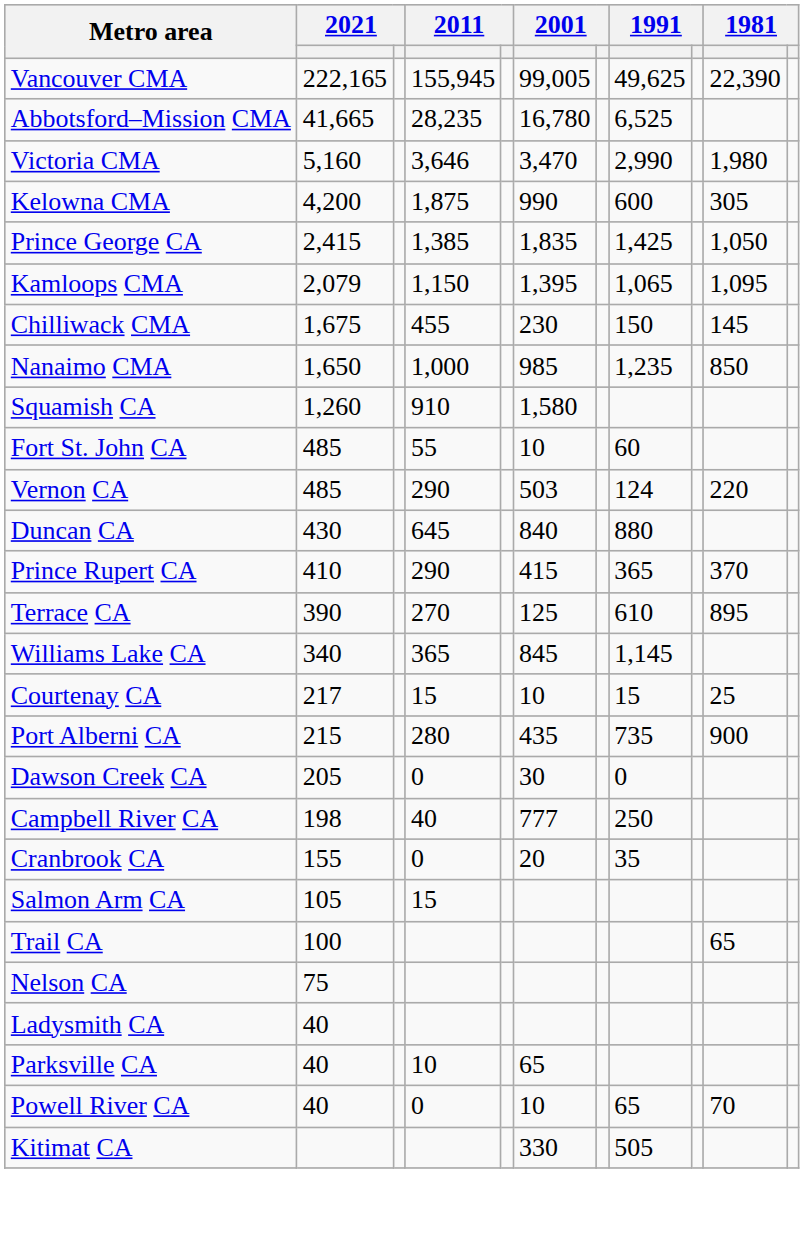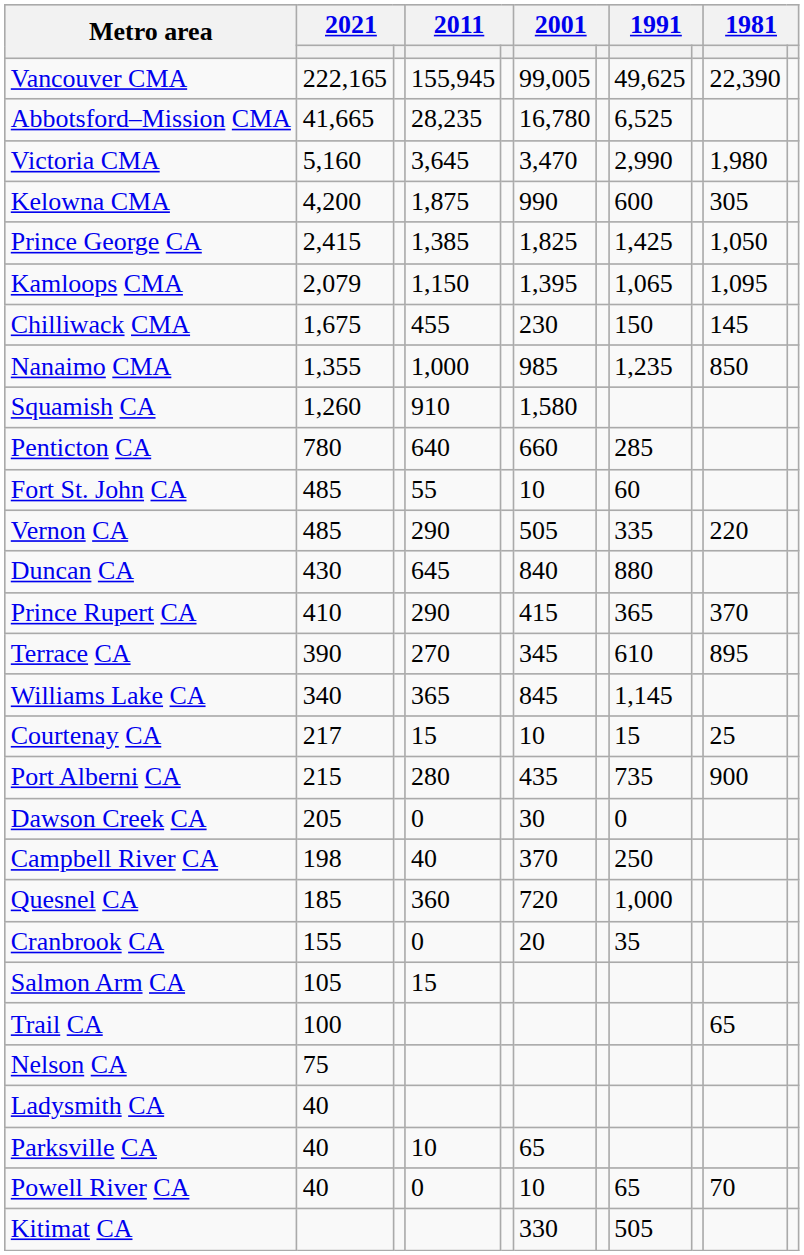 <table class="wikitable sortable">
 <tr>
 <th rowspan="2">Metro area</th>
 <th colspan="2"><a href='#'>2021</a></th>
 <th colspan="2"><a href='#'>2011</a></th>
 <th colspan="2"><a href='#'>2001</a></th>
 <th colspan="2"><a href='#'>1991</a></th>
 <th colspan="2"><a href='#'>1981</a></th>
 </tr>
 <tr>
 <th><a href='#'></a></th>
 <th></th>
 <th></th>
 <th></th>
 <th></th>
 <th></th>
 <th></th>
 <th></th>
 <th></th>
 <th></th>
 </tr>
 <tr>
 <td><a href='#'>Vancouver CMA</a></td>
 <td>222,165</td>
 <td></td>
 <td>155,945</td>
 <td></td>
 <td>99,005</td>
 <td></td>
 <td>49,625</td>
 <td></td>
 <td>22,390</td>
 <td></td>
 </tr>
 <tr>
 <td><a href='#'>Abbotsford–Mission</a> <a href='#'>CMA</a></td>
 <td>41,665</td>
 <td></td>
 <td>28,235</td>
 <td></td>
 <td>16,780</td>
 <td></td>
 <td>6,525</td>
 <td></td>
 <td></td>
 <td></td>
 </tr>
 <tr>
 <td><a href='#'>Victoria CMA</a></td>
 <td>5,160</td>
 <td></td>
-<td>3,646</td>
+<td>3,645</td>
 <td></td>
 <td>3,470</td>
 <td></td>
 <td>2,990</td>
 <td></td>
 <td>1,980</td>
 <td></td>
 </tr>
 <tr>
 <td><a href='#'>Kelowna CMA</a></td>
 <td>4,200</td>
 <td></td>
 <td>1,875</td>
 <td></td>
 <td>990</td>
 <td></td>
 <td>600</td>
 <td></td>
 <td>305</td>
 <td></td>
 </tr>
 <tr>
 <td><a href='#'>Prince George</a> <a href='#'>CA</a></td>
 <td>2,415</td>
 <td></td>
 <td>1,385</td>
 <td></td>
-<td>1,835</td>
+<td>1,825</td>
 <td></td>
 <td>1,425</td>
 <td></td>
 <td>1,050</td>
 <td></td>
 </tr>
 <tr>
 <td><a href='#'>Kamloops</a> <a href='#'>CMA</a></td>
 <td>2,079</td>
 <td></td>
 <td>1,150</td>
 <td></td>
 <td>1,395</td>
 <td></td>
 <td>1,065</td>
 <td></td>
 <td>1,095</td>
 <td></td>
 </tr>
 <tr>
 <td><a href='#'>Chilliwack</a> <a href='#'>CMA</a></td>
 <td>1,675</td>
 <td></td>
 <td>455</td>
 <td></td>
 <td>230</td>
 <td></td>
 <td>150</td>
 <td></td>
 <td>145</td>
 <td></td>
 </tr>
 <tr>
 <td><a href='#'>Nanaimo</a> <a href='#'>CMA</a></td>
-<td>1,650</td>
+<td>1,355</td>
 <td></td>
 <td>1,000</td>
 <td></td>
 <td>985</td>
 <td></td>
 <td>1,235</td>
 <td></td>
 <td>850</td>
 <td></td>
 </tr>
 <tr>
 <td><a href='#'>Squamish</a> <a href='#'>CA</a></td>
 <td>1,260</td>
 <td></td>
 <td>910</td>
 <td></td>
 <td>1,580</td>
 <td></td>
 <td></td>
 <td></td>
 <td></td>
 <td></td>
 </tr>
 <tr>
+<td><a href='#'>Penticton</a> <a href='#'>CA</a></td>
+<td>780</td>
+<td></td>
+<td>640</td>
+<td></td>
+<td>660</td>
+<td></td>
+<td>285</td>
+<td></td>
+<td></td>
+<td></td>
+</tr>
+<tr>
 <td><a href='#'>Fort St. John</a> <a href='#'>CA</a></td>
 <td>485</td>
 <td></td>
 <td>55</td>
 <td></td>
 <td>10</td>
 <td></td>
 <td>60</td>
 <td></td>
 <td></td>
 <td></td>
 </tr>
 <tr>
 <td><a href='#'>Vernon</a> <a href='#'>CA</a></td>
 <td>485</td>
 <td></td>
 <td>290</td>
 <td></td>
-<td>503</td>
+<td>505</td>
 <td></td>
-<td>124</td>
+<td>335</td>
 <td></td>
 <td>220</td>
 <td></td>
 </tr>
 <tr>
 <td><a href='#'>Duncan</a> <a href='#'>CA</a></td>
 <td>430</td>
 <td></td>
 <td>645</td>
 <td></td>
 <td>840</td>
 <td></td>
 <td>880</td>
 <td></td>
 <td></td>
 <td></td>
 </tr>
 <tr>
 <td><a href='#'>Prince Rupert</a> <a href='#'>CA</a></td>
 <td>410</td>
 <td></td>
 <td>290</td>
 <td></td>
 <td>415</td>
 <td></td>
 <td>365</td>
 <td></td>
 <td>370</td>
 <td></td>
 </tr>
 <tr>
 <td><a href='#'>Terrace</a> <a href='#'>CA</a></td>
 <td>390</td>
 <td></td>
 <td>270</td>
 <td></td>
-<td>125</td>
+<td>345</td>
 <td></td>
 <td>610</td>
 <td></td>
 <td>895</td>
 <td></td>
 </tr>
 <tr>
 <td><a href='#'>Williams Lake</a> <a href='#'>CA</a></td>
 <td>340</td>
 <td></td>
 <td>365</td>
 <td></td>
 <td>845</td>
 <td></td>
 <td>1,145</td>
 <td></td>
 <td></td>
 <td></td>
 </tr>
 <tr>
 <td><a href='#'>Courtenay</a> <a href='#'>CA</a></td>
 <td>217</td>
 <td></td>
 <td>15</td>
 <td></td>
 <td>10</td>
 <td></td>
 <td>15</td>
 <td></td>
 <td>25</td>
 <td></td>
 </tr>
 <tr>
 <td><a href='#'>Port Alberni</a> <a href='#'>CA</a></td>
 <td>215</td>
 <td></td>
 <td>280</td>
 <td></td>
 <td>435</td>
 <td></td>
 <td>735</td>
 <td></td>
 <td>900</td>
 <td></td>
 </tr>
 <tr>
 <td><a href='#'>Dawson Creek</a> <a href='#'>CA</a></td>
 <td>205</td>
 <td></td>
 <td>0</td>
 <td></td>
 <td>30</td>
 <td></td>
 <td>0</td>
 <td></td>
 <td></td>
 <td></td>
 </tr>
 <tr>
 <td><a href='#'>Campbell River</a> <a href='#'>CA</a></td>
 <td>198</td>
 <td></td>
 <td>40</td>
 <td></td>
-<td>777</td>
+<td>370</td>
 <td></td>
 <td>250</td>
+<td></td>
+<td></td>
+<td></td>
+</tr>
+<tr>
+<td><a href='#'>Quesnel</a> <a href='#'>CA</a></td>
+<td>185</td>
+<td></td>
+<td>360</td>
+<td></td>
+<td>720</td>
+<td></td>
+<td>1,000</td>
 <td></td>
 <td></td>
 <td></td>
 </tr>
 <tr>
 <td><a href='#'>Cranbrook</a> <a href='#'>CA</a></td>
 <td>155</td>
 <td></td>
 <td>0</td>
 <td></td>
 <td>20</td>
 <td></td>
 <td>35</td>
 <td></td>
 <td></td>
 <td></td>
 </tr>
 <tr>
 <td><a href='#'>Salmon Arm</a> <a href='#'>CA</a></td>
 <td>105</td>
 <td></td>
 <td>15</td>
 <td></td>
 <td></td>
 <td></td>
 <td></td>
 <td></td>
 <td></td>
 <td></td>
 </tr>
 <tr>
 <td><a href='#'>Trail</a> <a href='#'>CA</a></td>
 <td>100</td>
 <td></td>
 <td></td>
 <td></td>
 <td></td>
 <td></td>
 <td></td>
 <td></td>
 <td>65</td>
 <td></td>
 </tr>
 <tr>
 <td><a href='#'>Nelson</a> <a href='#'>CA</a></td>
 <td>75</td>
 <td></td>
 <td></td>
 <td></td>
 <td></td>
 <td></td>
 <td></td>
 <td></td>
 <td></td>
 <td></td>
 </tr>
 <tr>
 <td><a href='#'>Ladysmith</a> <a href='#'>CA</a></td>
 <td>40</td>
 <td></td>
 <td></td>
 <td></td>
 <td></td>
 <td></td>
 <td></td>
 <td></td>
 <td></td>
 <td></td>
 </tr>
 <tr>
 <td><a href='#'>Parksville</a> <a href='#'>CA</a></td>
 <td>40</td>
 <td></td>
 <td>10</td>
 <td></td>
 <td>65</td>
 <td></td>
 <td></td>
 <td></td>
 <td></td>
 <td></td>
 </tr>
 <tr>
 <td><a href='#'>Powell River</a> <a href='#'>CA</a></td>
 <td>40</td>
 <td></td>
 <td>0</td>
 <td></td>
 <td>10</td>
 <td></td>
 <td>65</td>
 <td></td>
 <td>70</td>
 <td></td>
 </tr>
 <tr>
 <td><a href='#'>Kitimat</a> <a href='#'>CA</a></td>
 <td></td>
 <td></td>
 <td></td>
 <td></td>
 <td>330</td>
 <td></td>
 <td>505</td>
 <td></td>
 <td></td>
 <td></td>
 </tr>
 </table>
